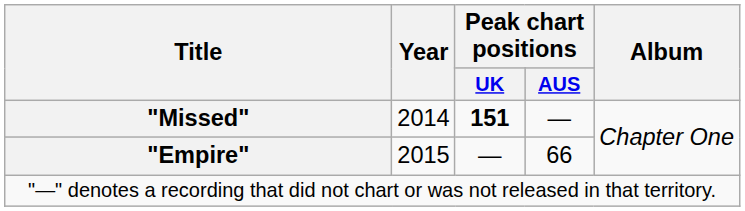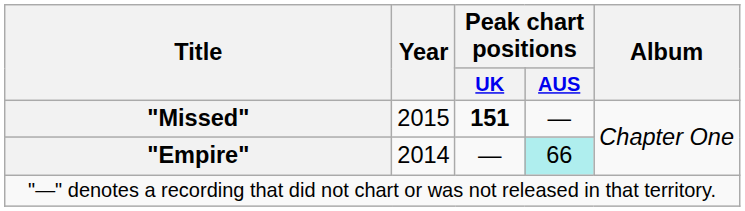 <table class="wikitable plainrowheaders" style="text-align:center;">
 <tr>
 <th scope="col" rowspan="2" style="width:16em;">Title</th>
 <th scope="col" rowspan="2" style="width:1em;">Year</th>
 <th scope="col" colspan="2">Peak chart positions</th>
 <th scope="col" rowspan="2">Album</th>
 </tr>
 <tr>
 <th scope="col" style="width:3em;font-size:85%;"><a href='#'>UK</a><br></th>
 <th scope="col" style="width:3em;font-size:85%;"><a href='#'>AUS</a><br></th>
 </tr>
 <tr>
 <th scope="row">"Missed"</th>
-<td>2014</td>
+<td>2015</td>
 <td><strong>151</strong></td>
 <td>—</td>
 <td rowspan="2"><em>Chapter One</em></td>
 </tr>
 <tr>
 <th scope="row">"Empire"</th>
-<td>2015</td>
+<td>2014</td>
 <td>—</td>
-<td>66</td>
+<td style="background: paleturquoise;">66</td>
 </tr>
 <tr>
 <td style="font-size:85%" colspan="7">"—" denotes a recording that did not chart or was not released in that territory.</td>
 </tr>
 </table>
